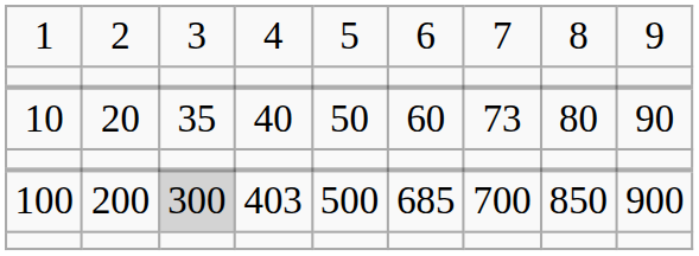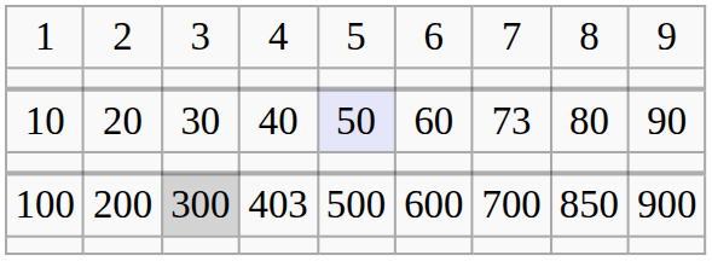 <table class="wikitable" style="text-align:center; ">
 <tr>
 <td>1</td>
 <td>2</td>
 <td>3</td>
 <td>4</td>
 <td>5</td>
 <td>6</td>
 <td>7</td>
 <td>8</td>
 <td>9</td>
 </tr>
 <tr>
 <td></td>
 <td></td>
 <td></td>
 <td></td>
 <td></td>
 <td></td>
 <td></td>
 <td></td>
 <td></td>
 </tr>
 <tr style="border-top: 2px solid rgba(0,0,0, .3);">
 <td>10</td>
 <td>20</td>
-<td>35</td>
+<td>30</td>
 <td>40</td>
-<td>50</td>
+<td style="background: lavender;">50</td>
 <td>60</td>
 <td>73</td>
 <td>80</td>
 <td>90</td>
 </tr>
 <tr>
 <td></td>
 <td></td>
 <td></td>
 <td></td>
 <td></td>
 <td></td>
 <td></td>
 <td></td>
 <td></td>
 </tr>
 <tr style="border-top: 2px solid rgba(0,0,0, .3);">
 <td>100</td>
 <td>200</td>
 <td style="background: lightgrey;">300</td>
 <td>403</td>
 <td>500</td>
-<td>685</td>
+<td>600</td>
 <td>700</td>
 <td>850</td>
 <td>900</td>
 </tr>
 <tr>
 <td></td>
 <td></td>
 <td></td>
 <td></td>
 <td></td>
 <td></td>
 <td></td>
 <td></td>
 <td></td>
 </tr>
 </table>
